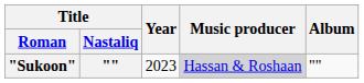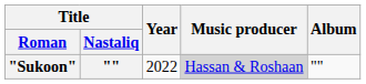 <table class="wikitable plainrowheaders">
 <tr>
 <th colspan="2">Title</th>
 <th rowspan="2">Year</th>
 <th rowspan="2">Music producer</th>
 <th rowspan="2">Album</th>
 </tr>
 <tr>
 <th><a href='#'>Roman</a></th>
 <th><a href='#'>Nastaliq</a></th>
 </tr>
 <tr>
 <th scope="row">"Sukoon"</th>
 <th>""</th>
-<td>2023</td>
+<td>2022</td>
 <td style="background: lightgrey;"><a href='#'>Hassan & Roshaan</a></td>
 <td>""</td>
 </tr>
 </table>
